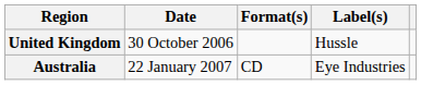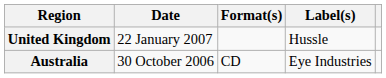 <table class="wikitable plainrowheaders">
 <tr>
 <th scope="col">Region</th>
 <th scope="col">Date</th>
 <th scope="col">Format(s)</th>
 <th scope="col">Label(s)</th>
 <th scope="col"></th>
 </tr>
 <tr>
 <th scope="row">United Kingdom</th>
-<td>30 October 2006</td>
+<td>22 January 2007</td>
 <td></td>
 <td>Hussle</td>
 <td></td>
 </tr>
 <tr>
 <th scope="row">Australia</th>
-<td>22 January 2007</td>
+<td>30 October 2006</td>
 <td>CD</td>
 <td>Eye Industries</td>
 <td></td>
 </tr>
 </table>
